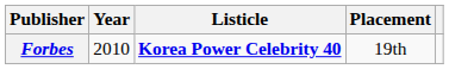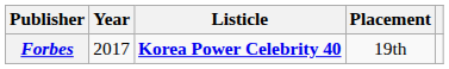 <table class="wikitable plainrowheaders sortable">
 <tr>
 <th scope="col">Publisher</th>
 <th scope="col">Year</th>
 <th scope="col">Listicle</th>
 <th scope="col">Placement</th>
 <th scope="col" class="unsortable"></th>
 </tr>
 <tr>
 <th scope="row"><em><a href='#'>Forbes</a></em></th>
-<td>2010</td>
+<td>2017</td>
 <td><strong><a href='#'>Korea Power Celebrity 40</a></strong></td>
 <td style="text-align:center">19th</td>
 <td style="text-align:center"></td>
 </tr>
 </table>
